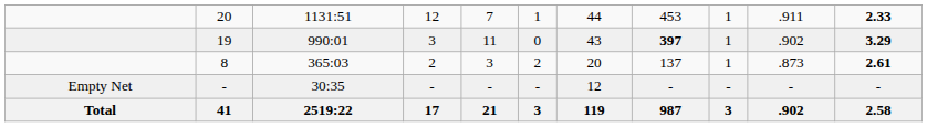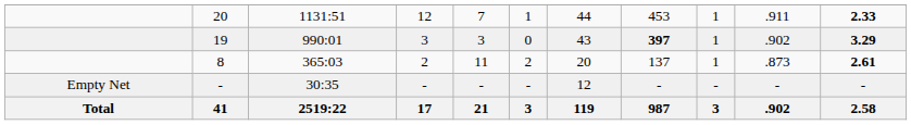 <table class="wikitable sortable" width ="1000">
 <tr align="center">
 </tr>
 <tr align="center" bgcolor="">
 <td></td>
 <td>20</td>
 <td>1131:51</td>
 <td>12</td>
 <td>7</td>
 <td>1</td>
 <td>44</td>
 <td>453</td>
 <td>1</td>
 <td>.911</td>
 <td><strong>2.33</strong></td>
 </tr>
 <tr align="center" bgcolor="f0f0f0">
 <td></td>
 <td>19</td>
 <td>990:01</td>
 <td>3</td>
-<td>11</td>
+<td>3</td>
 <td>0</td>
 <td>43</td>
 <td><strong>397</strong></td>
 <td>1</td>
 <td>.902</td>
 <td><strong>3.29</strong></td>
 </tr>
 <tr align="center" bgcolor="">
 <td></td>
 <td>8</td>
 <td>365:03</td>
 <td>2</td>
-<td>3</td>
+<td>11</td>
 <td>2</td>
 <td>20</td>
 <td>137</td>
 <td>1</td>
 <td>.873</td>
 <td><strong>2.61</strong></td>
 </tr>
 <tr align="center" bgcolor="f0f0f0">
 <td>Empty Net</td>
 <td>-</td>
 <td>30:35</td>
 <td>-</td>
 <td>-</td>
 <td>-</td>
 <td>12</td>
 <td>-</td>
 <td>-</td>
 <td>-</td>
 <td>-</td>
 </tr>
 <tr>
 <th>Total</th>
 <th>41</th>
 <th>2519:22</th>
 <th>17</th>
 <th>21</th>
 <th>3</th>
 <th>119</th>
 <th>987</th>
 <th>3</th>
 <th>.902</th>
 <th>2.58</th>
 </tr>
 </table>
